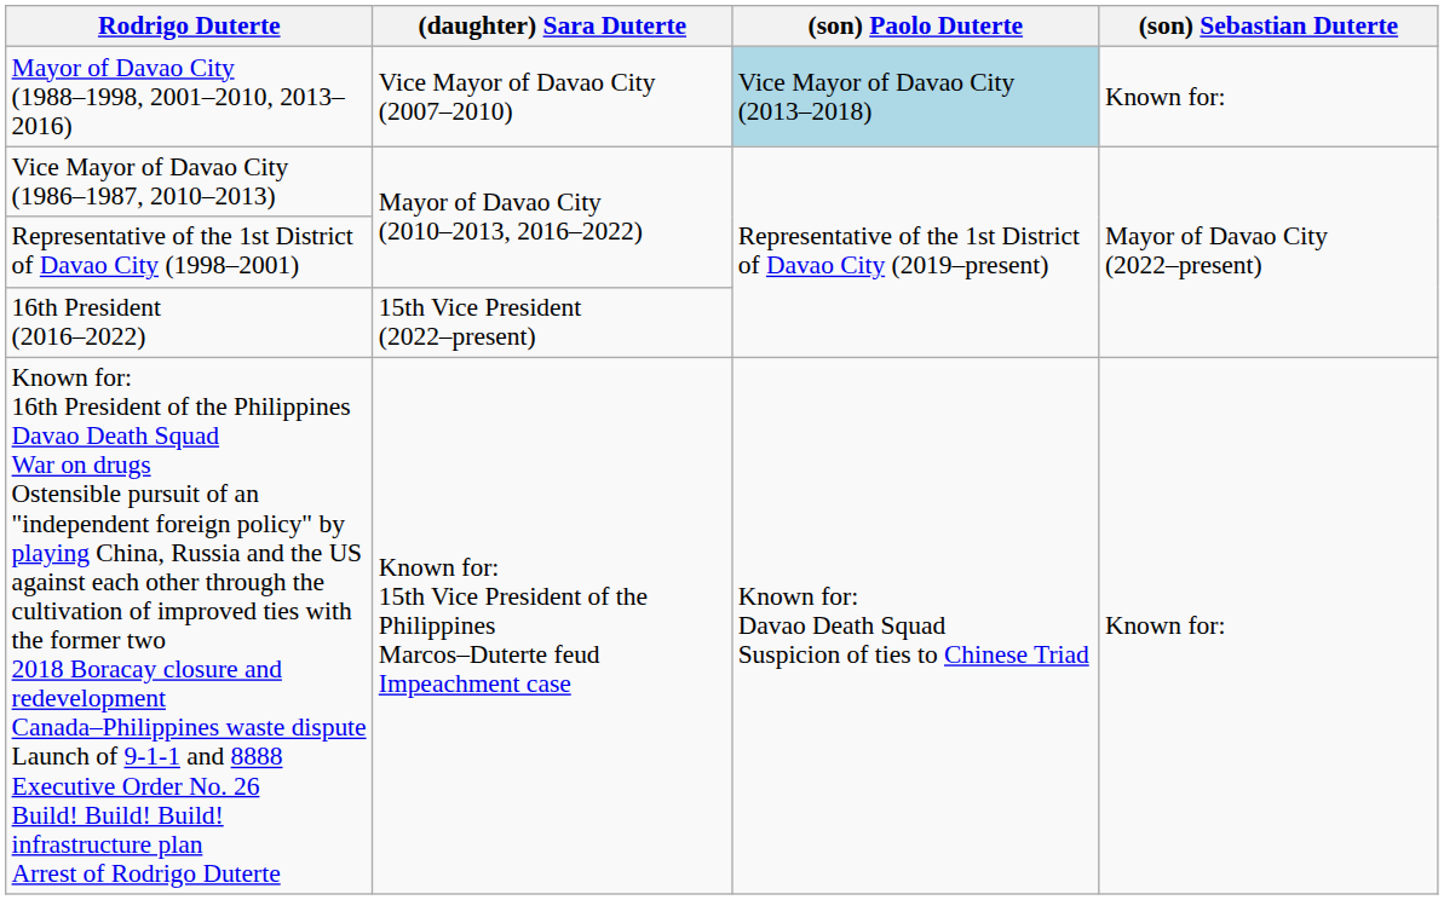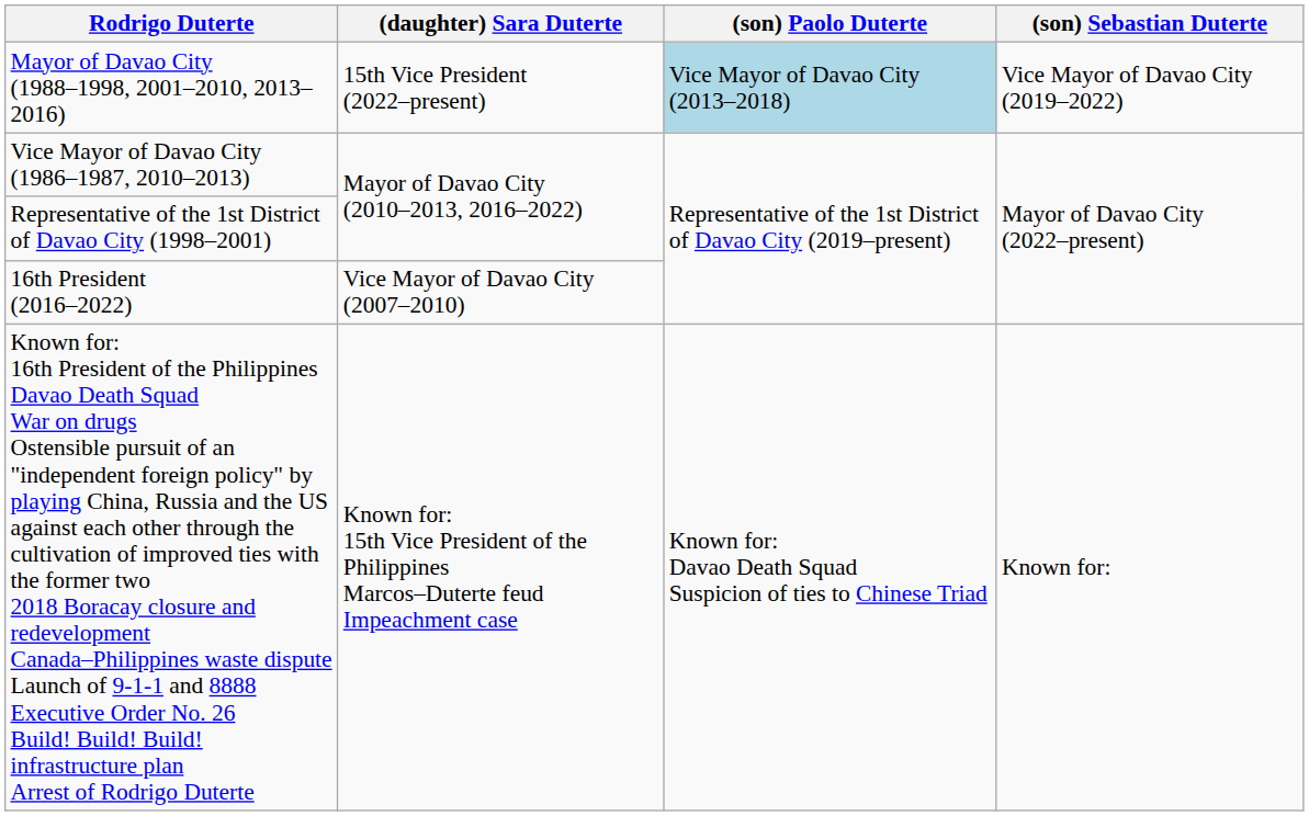 <table class="wikitable" style="margin-left: auto; margin-right: auto; border: none;">
 <tr>
 <th scope="col" style="width: 300pt;"><a href='#'>Rodrigo Duterte</a><br></th>
 <th scope="col" style="width: 300pt;">(daughter) <a href='#'>Sara Duterte</a><br></th>
 <th scope="col" style="width: 300pt;">(son) <a href='#'>Paolo Duterte</a><br></th>
 <th scope="col" style="width: 300pt;">(son) <a href='#'>Sebastian Duterte</a><br></th>
 </tr>
 <tr>
 <td><a href='#'>Mayor of Davao City</a><br>(1988–1998, 2001–2010, 2013–2016)</td>
-<td>Vice Mayor of Davao City<br>(2007–2010)</td>
+<td>15th Vice President<br>(2022–present)</td>
 <td style="background: lightblue;">Vice Mayor of Davao City<br>(2013–2018)</td>
-<td>Known for:</td>
+<td>Vice Mayor of Davao City<br>(2019–2022)</td>
 </tr>
 <tr>
 <td>Vice Mayor of Davao City<br>(1986–1987, 2010–2013)</td>
 <td rowspan="2">Mayor of Davao City<br>(2010–2013, 2016–2022)</td>
 <td rowspan="3">Representative of the 1st District of <a href='#'>Davao City</a> (2019–present)</td>
 <td rowspan="3">Mayor of Davao City<br>(2022–present)</td>
 </tr>
 <tr>
 <td>Representative of the 1st District of <a href='#'>Davao City</a> (1998–2001)</td>
 </tr>
 <tr>
 <td>16th President<br>(2016–2022)</td>
-<td>15th Vice President<br>(2022–present)</td>
+<td>Vice Mayor of Davao City<br>(2007–2010)</td>
 </tr>
 <tr>
 <td>Known for:<br>16th President of the Philippines<br><a href='#'>Davao Death Squad</a><br><a href='#'>War on drugs</a><br>Ostensible pursuit of an "independent foreign policy" by <a href='#'>playing</a> China, Russia and the US against each other through the cultivation of improved ties with the former two<br><a href='#'>2018 Boracay closure and redevelopment</a><br><a href='#'>Canada–Philippines waste dispute</a><br>Launch of <a href='#'>9-1-1</a> and <a href='#'>8888</a><br><a href='#'>Executive Order No. 26</a><br><a href='#'>Build! Build! Build! infrastructure plan</a><br><a href='#'>Arrest of Rodrigo Duterte</a></td>
 <td>Known for:<br>15th Vice President of the Philippines<br>Marcos–Duterte feud<br><a href='#'>Impeachment case</a></td>
 <td>Known for:<br>Davao Death Squad<br>Suspicion of ties to <a href='#'>Chinese Triad</a></td>
 <td>Known for:</td>
 </tr>
 </table>
